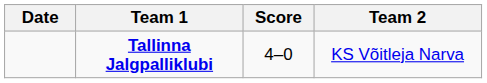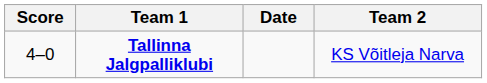 <table class="wikitable" style="text-align: center">
 <tr>
+<th width=60px>Score</th>
+<th width=150px>Team 1</th>
 <th width=60px>Date</th>
-<th width=150px>Team 1</th>
-<th width=60px>Score</th>
 <th width=150px>Team 2</th>
 </tr>
 <tr>
+<td>4–0</td>
+<td><strong><a href='#'>Tallinna Jalgpalliklubi</a></strong></td>
 <td></td>
-<td><strong><a href='#'>Tallinna Jalgpalliklubi</a></strong></td>
-<td>4–0</td>
 <td><a href='#'>KS Võitleja Narva</a></td>
 </tr>
 </table>
